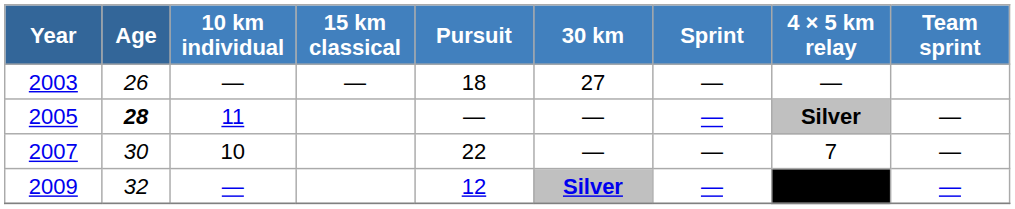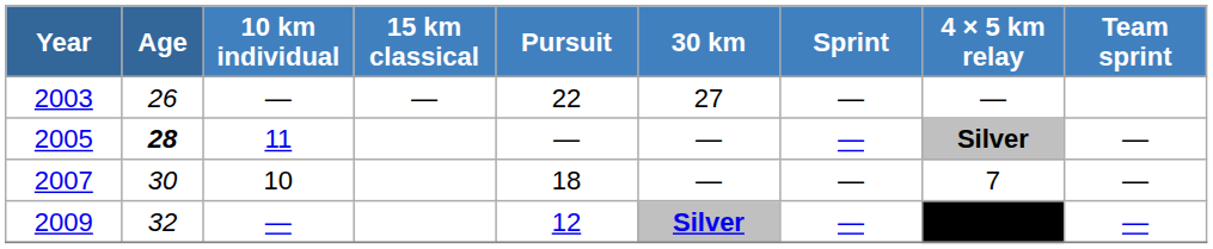 <table class="wikitable" style="font-size:95%; text-align:center; border:grey solid 1px; border-collapse:collapse; background:#ffffff;">
 <tr>
 <th style="background-color:#369; color:white; width:60px;"> Year </th>
 <th style="background-color:#369; color:white; width:40px;"> Age </th>
 <th style="background-color:#4180be; color:white; width:75px;"> 10 km <br> individual </th>
 <th style="background-color:#4180be; color:white; width:75px;"> 15 km <br> classical </th>
 <th style="background-color:#4180be; color:white; width:75px;"> Pursuit </th>
 <th style="background-color:#4180be; color:white; width:75px;"> 30 km </th>
 <th style="background-color:#4180be; color:white; width:75px;"> Sprint </th>
 <th style="background-color:#4180be; color:white; width:75px;"> 4 × 5 km <br> relay </th>
 <th style="background-color:#4180be; color:white; width:75px;"> Team <br> sprint </th>
 </tr>
 <tr>
 <td><a href='#'>2003</a></td>
 <td><em>26</em></td>
 <td>—</td>
 <td>—</td>
-<td>18</td>
+<td>22</td>
 <td>27</td>
 <td>—</td>
 <td>—</td>
 <td></td>
 </tr>
 <tr>
 <td><a href='#'>2005</a></td>
 <td><strong><em>28</em></strong></td>
 <td><a href='#'>11</a></td>
 <td></td>
 <td>—</td>
 <td>—</td>
 <td><a href='#'>—</a></td>
 <td bgcolor=silver><strong>Silver</strong></td>
 <td>—</td>
 </tr>
 <tr>
 <td><a href='#'>2007</a></td>
 <td><em>30</em></td>
 <td>10</td>
 <td></td>
-<td>22</td>
+<td>18</td>
 <td>—</td>
 <td>—</td>
 <td>7</td>
 <td>—</td>
 </tr>
 <tr>
 <td><a href='#'>2009</a></td>
 <td><em>32</em></td>
 <td><a href='#'>—</a></td>
 <td></td>
 <td><a href='#'>12</a></td>
 <td bgcolor=silver><a href='#'><strong>Silver</strong></a></td>
 <td><a href='#'>—</a></td>
 <td style="background:#000; color:#fff;"><a href='#'><span></span></a></td>
 <td><a href='#'>—</a></td>
 </tr>
 <tr>
 </tr>
 </table>
